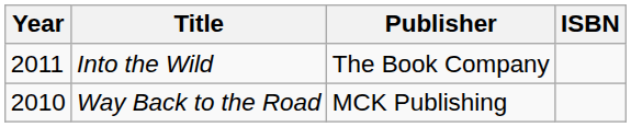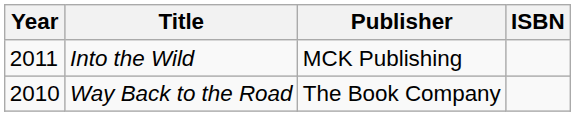 <table class="wikitable sortable">
 <tr>
 <th>Year</th>
 <th>Title</th>
 <th>Publisher</th>
 <th>ISBN</th>
 </tr>
 <tr>
 <td>2011</td>
 <td><em>Into the Wild</em></td>
-<td>The Book Company</td>
+<td>MCK Publishing</td>
 <td></td>
 </tr>
 <tr>
 <td>2010</td>
 <td><em>Way Back to the Road</em></td>
-<td>MCK Publishing</td>
+<td>The Book Company</td>
 <td></td>
 </tr>
 </table>
